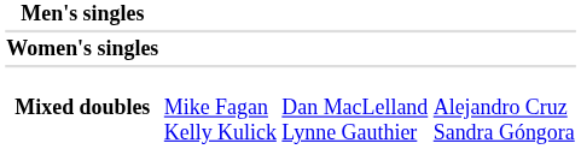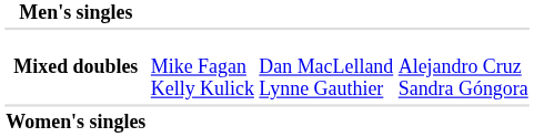 <table>
 <tr>
 <th scope="row">Men's singles</th>
-<td></td>
-<td></td>
-<td></td>
-</tr>
-<tr bgcolor=#DDDDDD>
-<td colspan=4></td>
-</tr>
-<tr>
-<th scope="row">Women's singles</th>
 <td></td>
 <td></td>
 <td></td>
 </tr>
 <tr bgcolor=#DDDDDD>
 <td colspan=4></td>
 </tr>
 <tr>
 <th scope="row">Mixed doubles</th>
 <td><br><a href='#'>Mike Fagan</a><br><a href='#'>Kelly Kulick</a></td>
 <td><br><a href='#'>Dan MacLelland</a><br><a href='#'>Lynne Gauthier</a></td>
 <td><br><a href='#'>Alejandro Cruz</a><br><a href='#'>Sandra Góngora</a></td>
 </tr>
+<tr bgcolor=#DDDDDD>
+<td colspan=4></td>
+</tr>
+<tr>
+<th scope="row">Women's singles</th>
+<td></td>
+<td></td>
+<td></td>
+</tr>
 </table>
